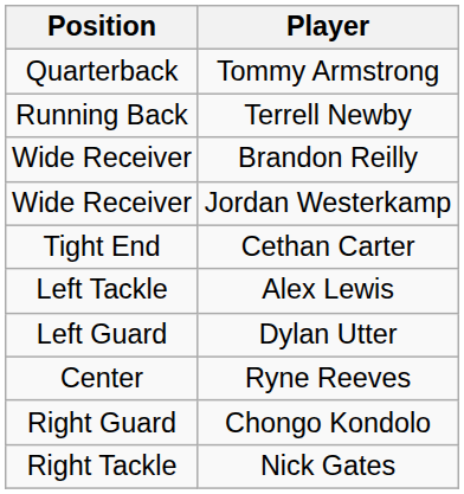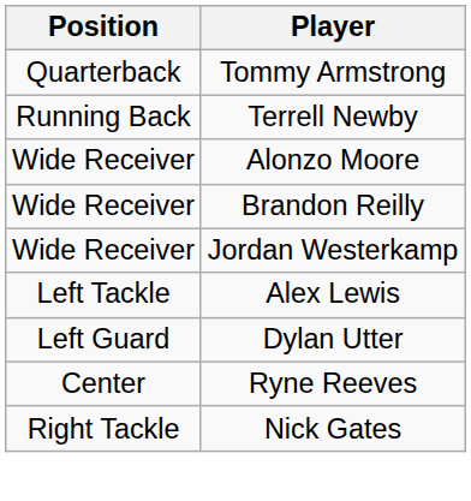 <table class="wikitable" style="text-align: center;">
 <tr>
 <th>Position</th>
 <th>Player</th>
 </tr>
 <tr>
 <td>Quarterback</td>
 <td>Tommy Armstrong</td>
 </tr>
 <tr>
 <td>Running Back</td>
 <td>Terrell Newby</td>
 </tr>
 <tr>
 <td>Wide Receiver</td>
+<td>Alonzo Moore</td>
+</tr>
+<tr>
+<td>Wide Receiver</td>
 <td>Brandon Reilly</td>
 </tr>
 <tr>
 <td>Wide Receiver</td>
 <td>Jordan Westerkamp</td>
-</tr>
-<tr>
-<td>Tight End</td>
-<td>Cethan Carter</td>
 </tr>
 <tr>
 <td>Left Tackle</td>
 <td>Alex Lewis</td>
 </tr>
 <tr>
 <td>Left Guard</td>
 <td>Dylan Utter</td>
 </tr>
 <tr>
 <td>Center</td>
 <td>Ryne Reeves</td>
 </tr>
 <tr>
-<td>Right Guard</td>
-<td>Chongo Kondolo</td>
-</tr>
-<tr>
 <td>Right Tackle</td>
 <td>Nick Gates</td>
 </tr>
 </table>
